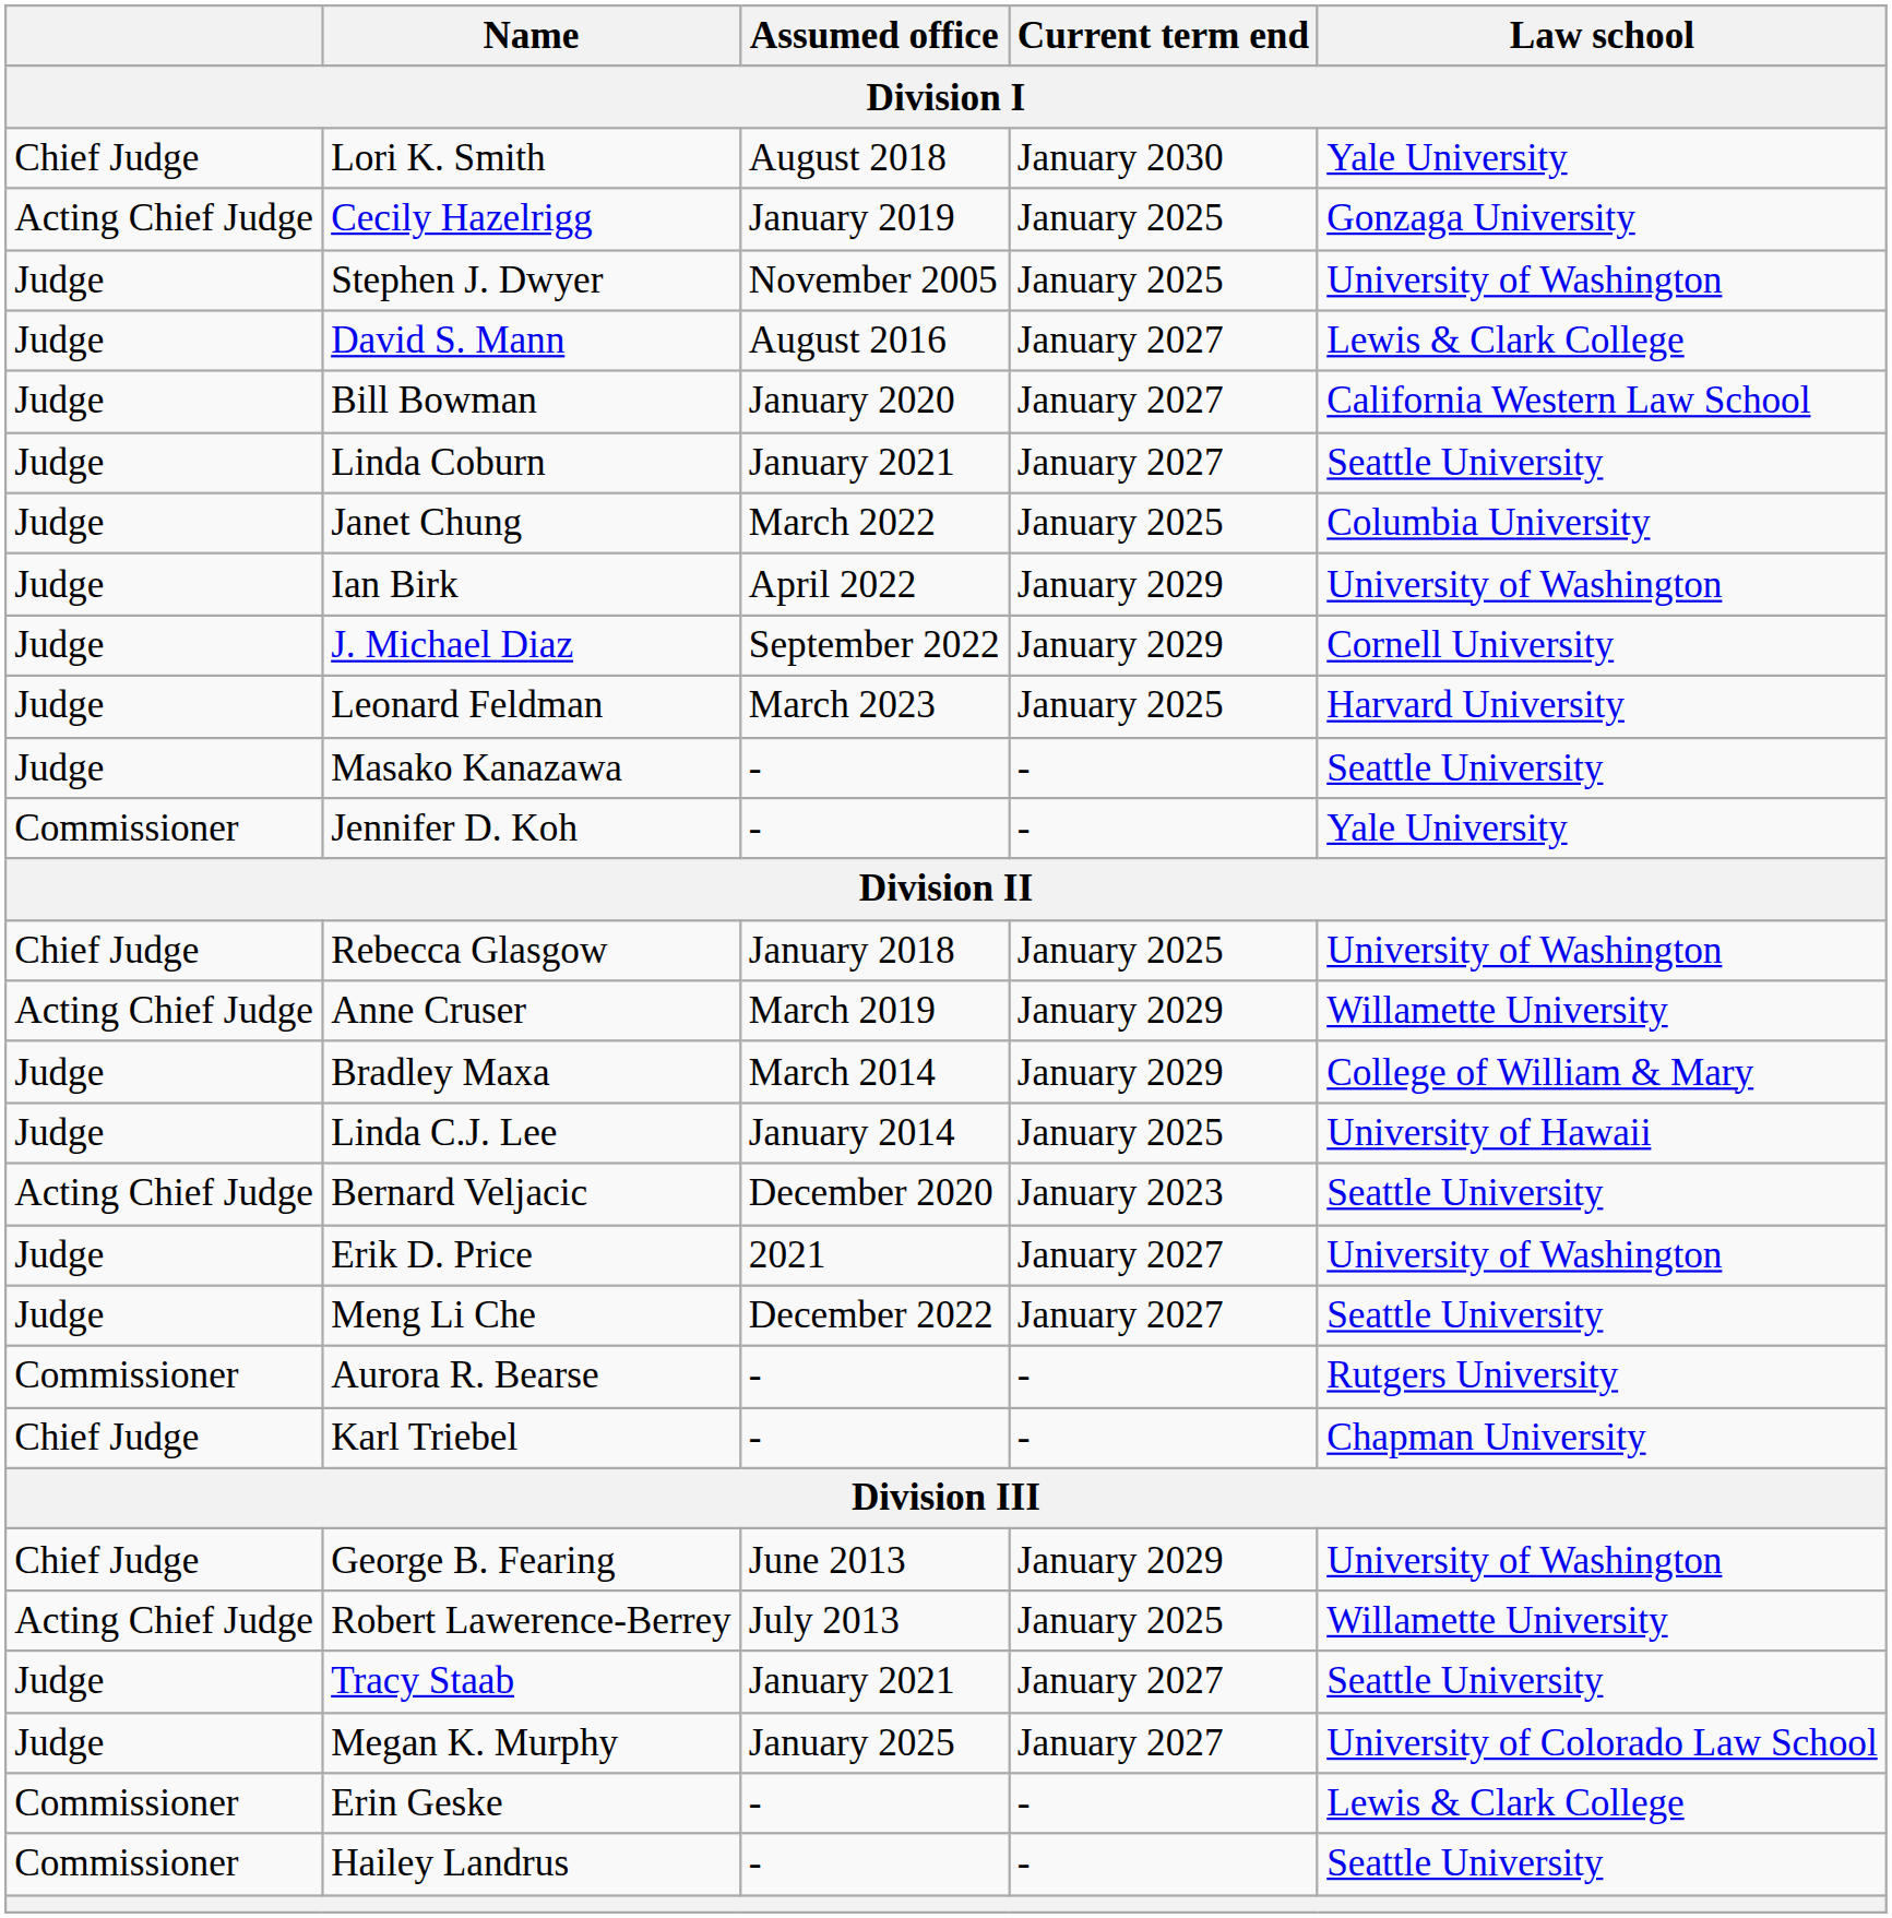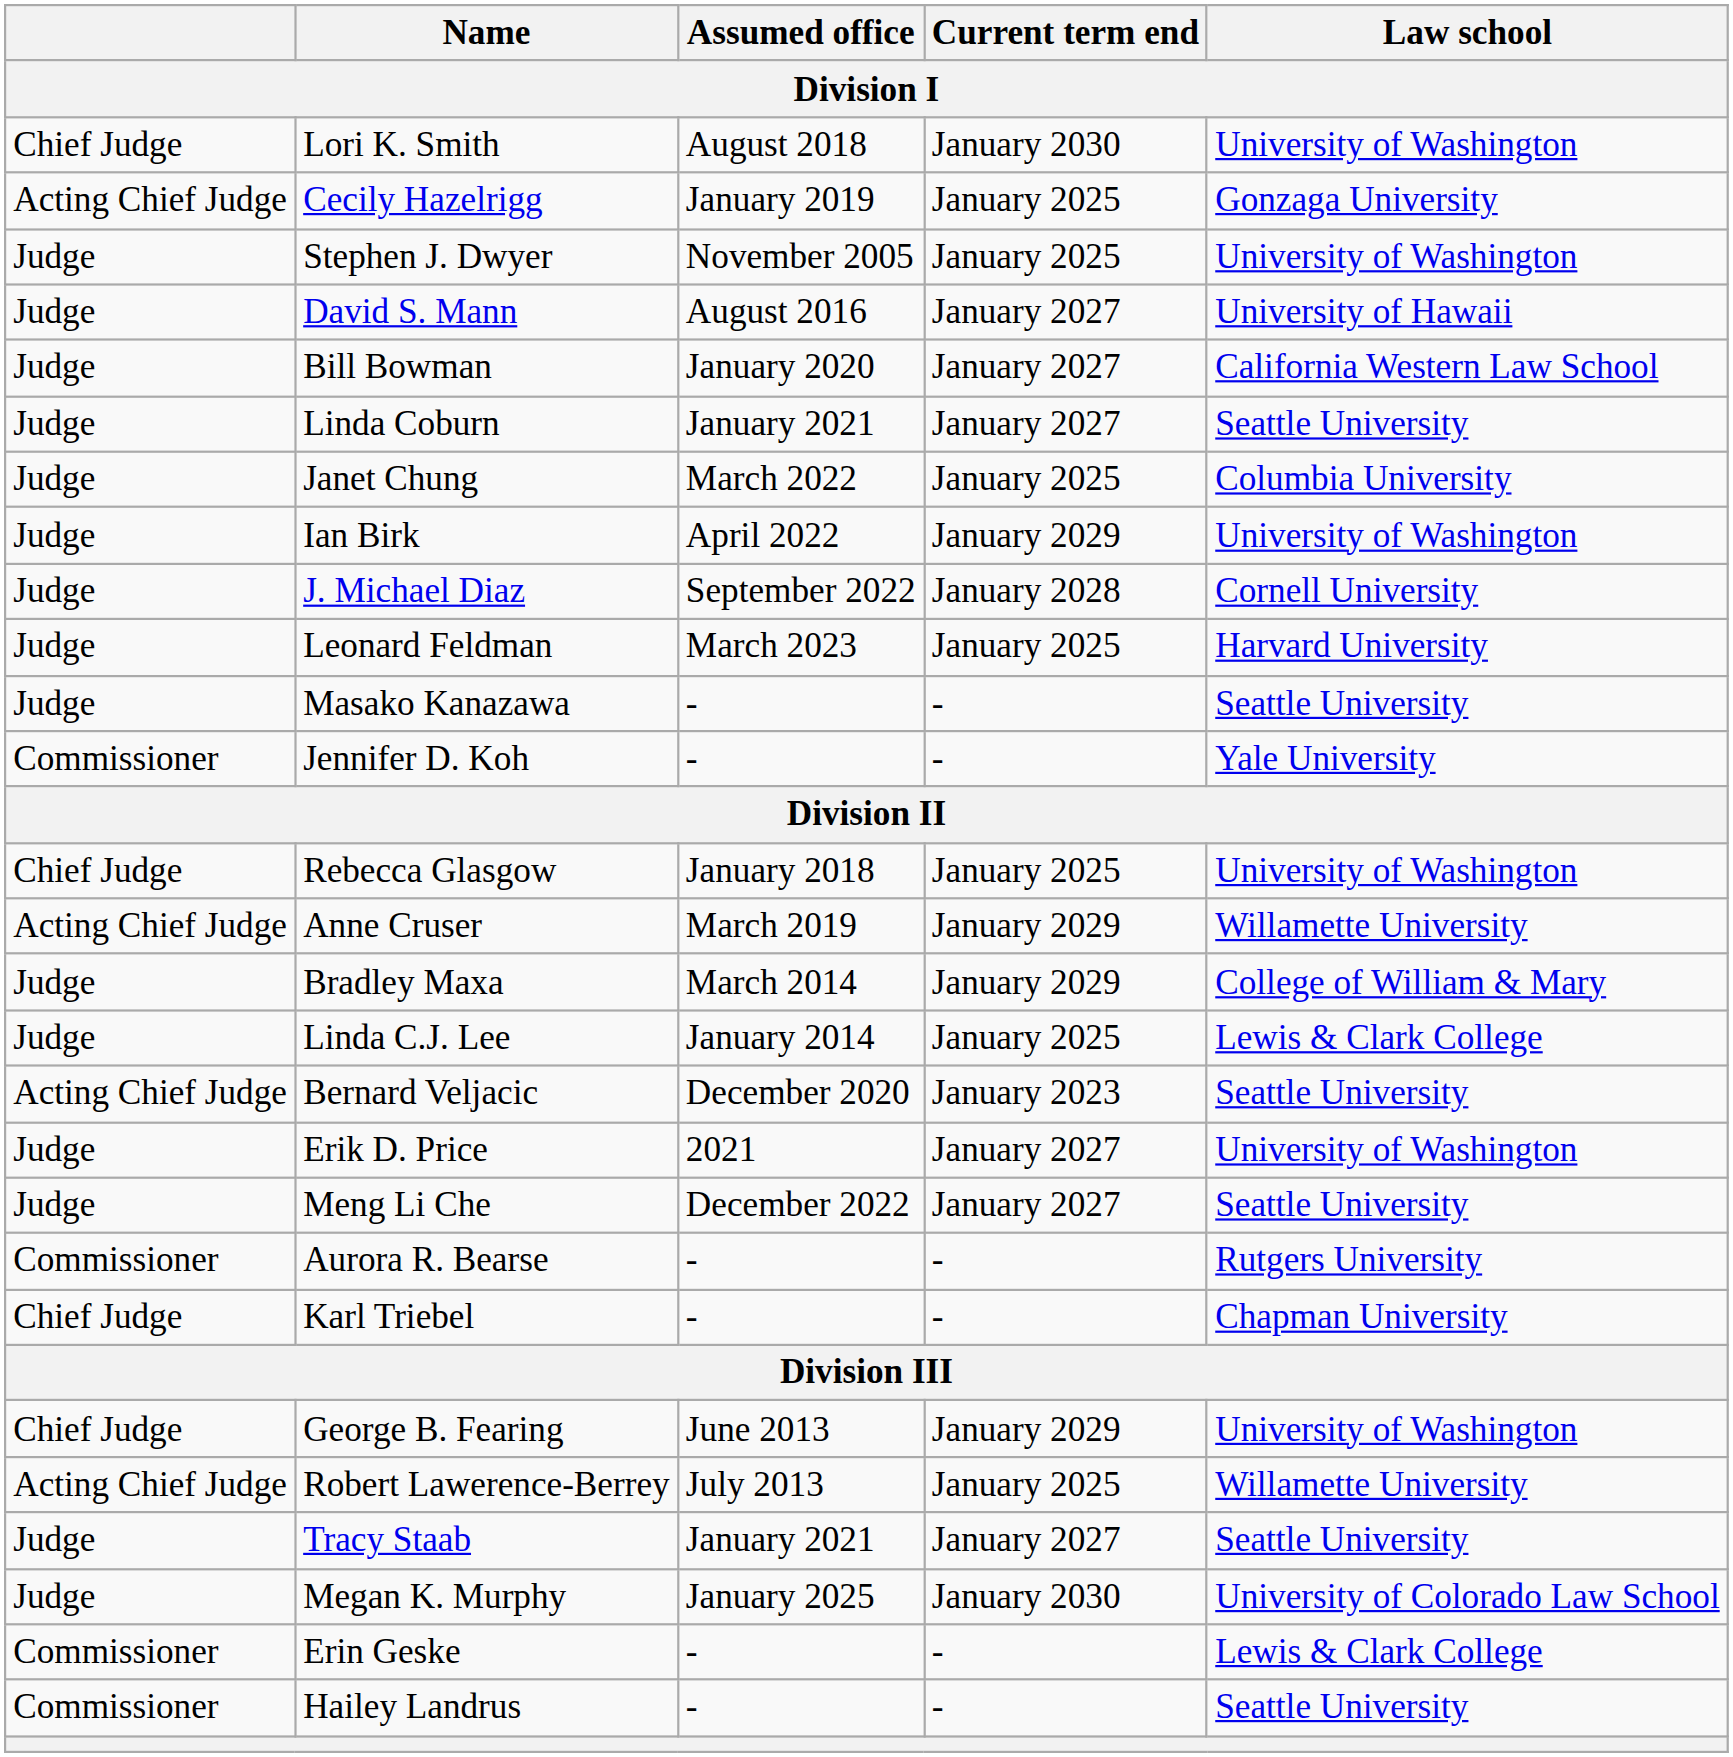 <table class="wikitable">
 <tr>
 <th></th>
 <th>Name</th>
 <th>Assumed office</th>
 <th>Current term end</th>
 <th>Law school</th>
 </tr>
 <tr>
 <th colspan="6"><strong>Division I</strong></th>
 </tr>
 <tr>
 <td>Chief Judge</td>
 <td>Lori K. Smith</td>
 <td>August 2018</td>
 <td>January 2030</td>
-<td><a href='#'>Yale University</a></td>
+<td><a href='#'>University of Washington</a></td>
 </tr>
 <tr>
 <td>Acting Chief Judge</td>
 <td><a href='#'>Cecily Hazelrigg</a></td>
 <td>January 2019</td>
 <td>January 2025</td>
 <td><a href='#'>Gonzaga University</a></td>
 </tr>
 <tr>
 <td>Judge</td>
 <td>Stephen J. Dwyer</td>
 <td>November 2005</td>
 <td>January 2025</td>
 <td><a href='#'>University of Washington</a></td>
 </tr>
 <tr>
 <td>Judge</td>
 <td><a href='#'>David S. Mann</a></td>
 <td>August 2016</td>
 <td>January 2027</td>
-<td><a href='#'>Lewis & Clark College</a></td>
+<td><a href='#'>University of Hawaii</a></td>
 </tr>
 <tr>
 <td>Judge</td>
 <td>Bill Bowman</td>
 <td>January 2020</td>
 <td>January 2027</td>
 <td><a href='#'>California Western Law School</a></td>
 </tr>
 <tr>
 <td>Judge</td>
 <td>Linda Coburn</td>
 <td>January 2021</td>
 <td>January 2027</td>
 <td><a href='#'>Seattle University</a></td>
 </tr>
 <tr>
 <td>Judge</td>
 <td>Janet Chung</td>
 <td>March 2022</td>
 <td>January 2025</td>
 <td><a href='#'>Columbia University</a></td>
 </tr>
 <tr>
 <td>Judge</td>
 <td>Ian Birk</td>
 <td>April 2022</td>
 <td>January 2029</td>
 <td><a href='#'>University of Washington</a></td>
 </tr>
 <tr>
 <td>Judge</td>
 <td><a href='#'>J. Michael Diaz</a></td>
 <td>September 2022</td>
-<td>January 2029</td>
+<td>January 2028</td>
 <td><a href='#'>Cornell University</a></td>
 </tr>
 <tr>
 <td>Judge</td>
 <td>Leonard Feldman</td>
 <td>March 2023</td>
 <td>January 2025</td>
 <td><a href='#'>Harvard University</a></td>
 </tr>
 <tr>
 <td>Judge</td>
 <td>Masako Kanazawa</td>
 <td>-</td>
 <td>-</td>
 <td><a href='#'>Seattle University</a></td>
 </tr>
 <tr>
 <td>Commissioner</td>
 <td>Jennifer D. Koh</td>
 <td>-</td>
 <td>-</td>
 <td><a href='#'>Yale University</a></td>
 </tr>
 <tr>
 <th colspan="6"><strong>Division II</strong></th>
 </tr>
 <tr>
 <td>Chief Judge</td>
 <td>Rebecca Glasgow</td>
 <td>January 2018</td>
 <td>January 2025</td>
 <td><a href='#'>University of Washington</a></td>
 </tr>
 <tr>
 <td>Acting Chief Judge</td>
 <td>Anne Cruser</td>
 <td>March 2019</td>
 <td>January 2029</td>
 <td><a href='#'>Willamette University</a></td>
 </tr>
 <tr>
 <td>Judge</td>
 <td>Bradley Maxa</td>
 <td>March 2014</td>
 <td>January 2029</td>
 <td><a href='#'>College of William & Mary</a></td>
 </tr>
 <tr>
 <td>Judge</td>
 <td>Linda C.J. Lee</td>
 <td>January 2014</td>
 <td>January 2025</td>
-<td><a href='#'>University of Hawaii</a></td>
+<td><a href='#'>Lewis & Clark College</a></td>
 </tr>
 <tr>
 <td>Acting Chief Judge</td>
 <td>Bernard Veljacic</td>
 <td>December 2020</td>
 <td>January 2023</td>
 <td><a href='#'>Seattle University</a></td>
 </tr>
 <tr>
 <td>Judge</td>
 <td>Erik D. Price</td>
 <td>2021</td>
 <td>January 2027</td>
 <td><a href='#'>University of Washington</a></td>
 </tr>
 <tr>
 <td>Judge</td>
 <td>Meng Li Che</td>
 <td>December 2022</td>
 <td>January 2027</td>
 <td><a href='#'>Seattle University</a></td>
 </tr>
 <tr>
 <td>Commissioner</td>
 <td>Aurora R. Bearse</td>
 <td>-</td>
 <td>-</td>
 <td><a href='#'>Rutgers University</a></td>
 </tr>
 <tr>
 <td>Chief Judge</td>
 <td>Karl Triebel</td>
 <td>-</td>
 <td>-</td>
 <td><a href='#'>Chapman University</a></td>
 </tr>
 <tr>
 <th colspan="6"><strong>Division III</strong></th>
 </tr>
 <tr>
 <td>Chief Judge</td>
 <td>George B. Fearing</td>
 <td>June 2013</td>
 <td>January 2029</td>
 <td><a href='#'>University of Washington</a></td>
 </tr>
 <tr>
 <td>Acting Chief Judge</td>
 <td>Robert Lawerence-Berrey</td>
 <td>July 2013</td>
 <td>January 2025</td>
 <td><a href='#'>Willamette University</a></td>
 </tr>
 <tr>
 <td>Judge</td>
 <td><a href='#'>Tracy Staab</a></td>
 <td>January 2021</td>
 <td>January 2027</td>
 <td><a href='#'>Seattle University</a></td>
 </tr>
 <tr>
 <td>Judge</td>
 <td>Megan K. Murphy</td>
 <td>January 2025</td>
-<td>January 2027</td>
+<td>January 2030</td>
 <td><a href='#'>University of Colorado Law School</a></td>
 </tr>
 <tr>
 <td>Commissioner</td>
 <td>Erin Geske</td>
 <td>-</td>
 <td>-</td>
 <td><a href='#'>Lewis & Clark College</a></td>
 </tr>
 <tr>
 <td>Commissioner</td>
 <td>Hailey Landrus</td>
 <td>-</td>
 <td>-</td>
 <td><a href='#'>Seattle University</a></td>
 </tr>
 <tr>
 <th colspan="6"></th>
 </tr>
 </table>
